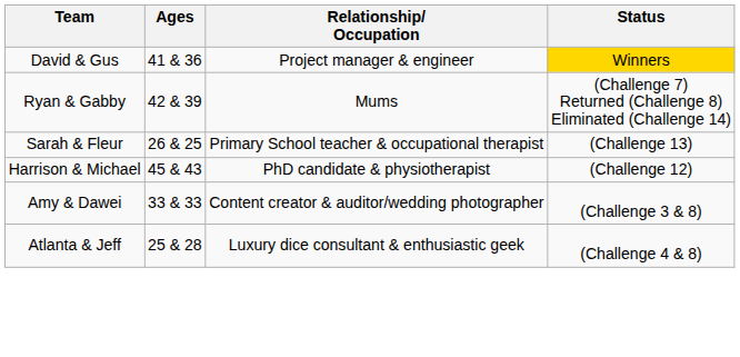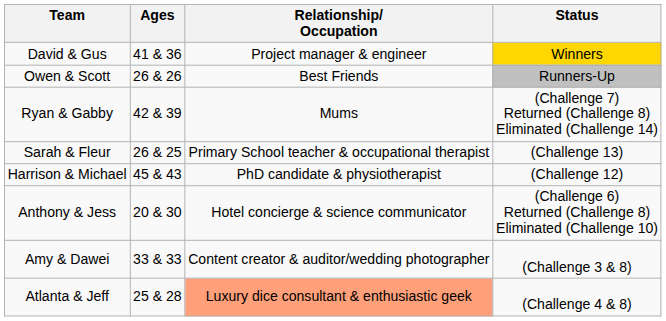 <table class="wikitable" style="text-align:center">
 <tr valign="top">
 <th>Team</th>
 <th>Ages</th>
 <th>Relationship/<br>Occupation</th>
 <th>Status</th>
 </tr>
 <tr>
 <td>David & Gus</td>
 <td>41 & 36</td>
 <td>Project manager & engineer</td>
 <td style="background:gold">Winners</td>
+</tr>
+<tr>
+<td>Owen & Scott</td>
+<td>26 & 26</td>
+<td>Best Friends</td>
+<td style="background:silver">Runners-Up</td>
 </tr>
 <tr>
 <td>Ryan & Gabby</td>
 <td>42 & 39</td>
 <td>Mums</td>
 <td> (Challenge 7)<br>Returned (Challenge 8)<br>Eliminated (Challenge 14)</td>
 </tr>
 <tr>
 <td>Sarah & Fleur</td>
 <td>26 & 25</td>
 <td>Primary School teacher & occupational therapist</td>
 <td>  (Challenge 13)</td>
 </tr>
 <tr>
 <td>Harrison & Michael</td>
 <td>45 & 43</td>
 <td>PhD candidate & physiotherapist</td>
 <td> (Challenge 12)</td>
 </tr>
 <tr>
+<td>Anthony & Jess</td>
+<td>20 & 30</td>
+<td>Hotel concierge & science communicator</td>
+<td> (Challenge 6)<br>Returned (Challenge 8)<br>Eliminated (Challenge 10)</td>
+</tr>
+<tr>
 <td>Amy & Dawei</td>
 <td>33 & 33</td>
 <td>Content creator & auditor/wedding photographer</td>
 <td><br>(Challenge 3 & 8)</td>
 </tr>
 <tr>
 <td>Atlanta & Jeff</td>
 <td>25 & 28</td>
-<td>Luxury dice consultant & enthusiastic geek</td>
+<td style="background: lightsalmon;">Luxury dice consultant & enthusiastic geek</td>
 <td><br>(Challenge 4 & 8)</td>
 </tr>
 </table>
